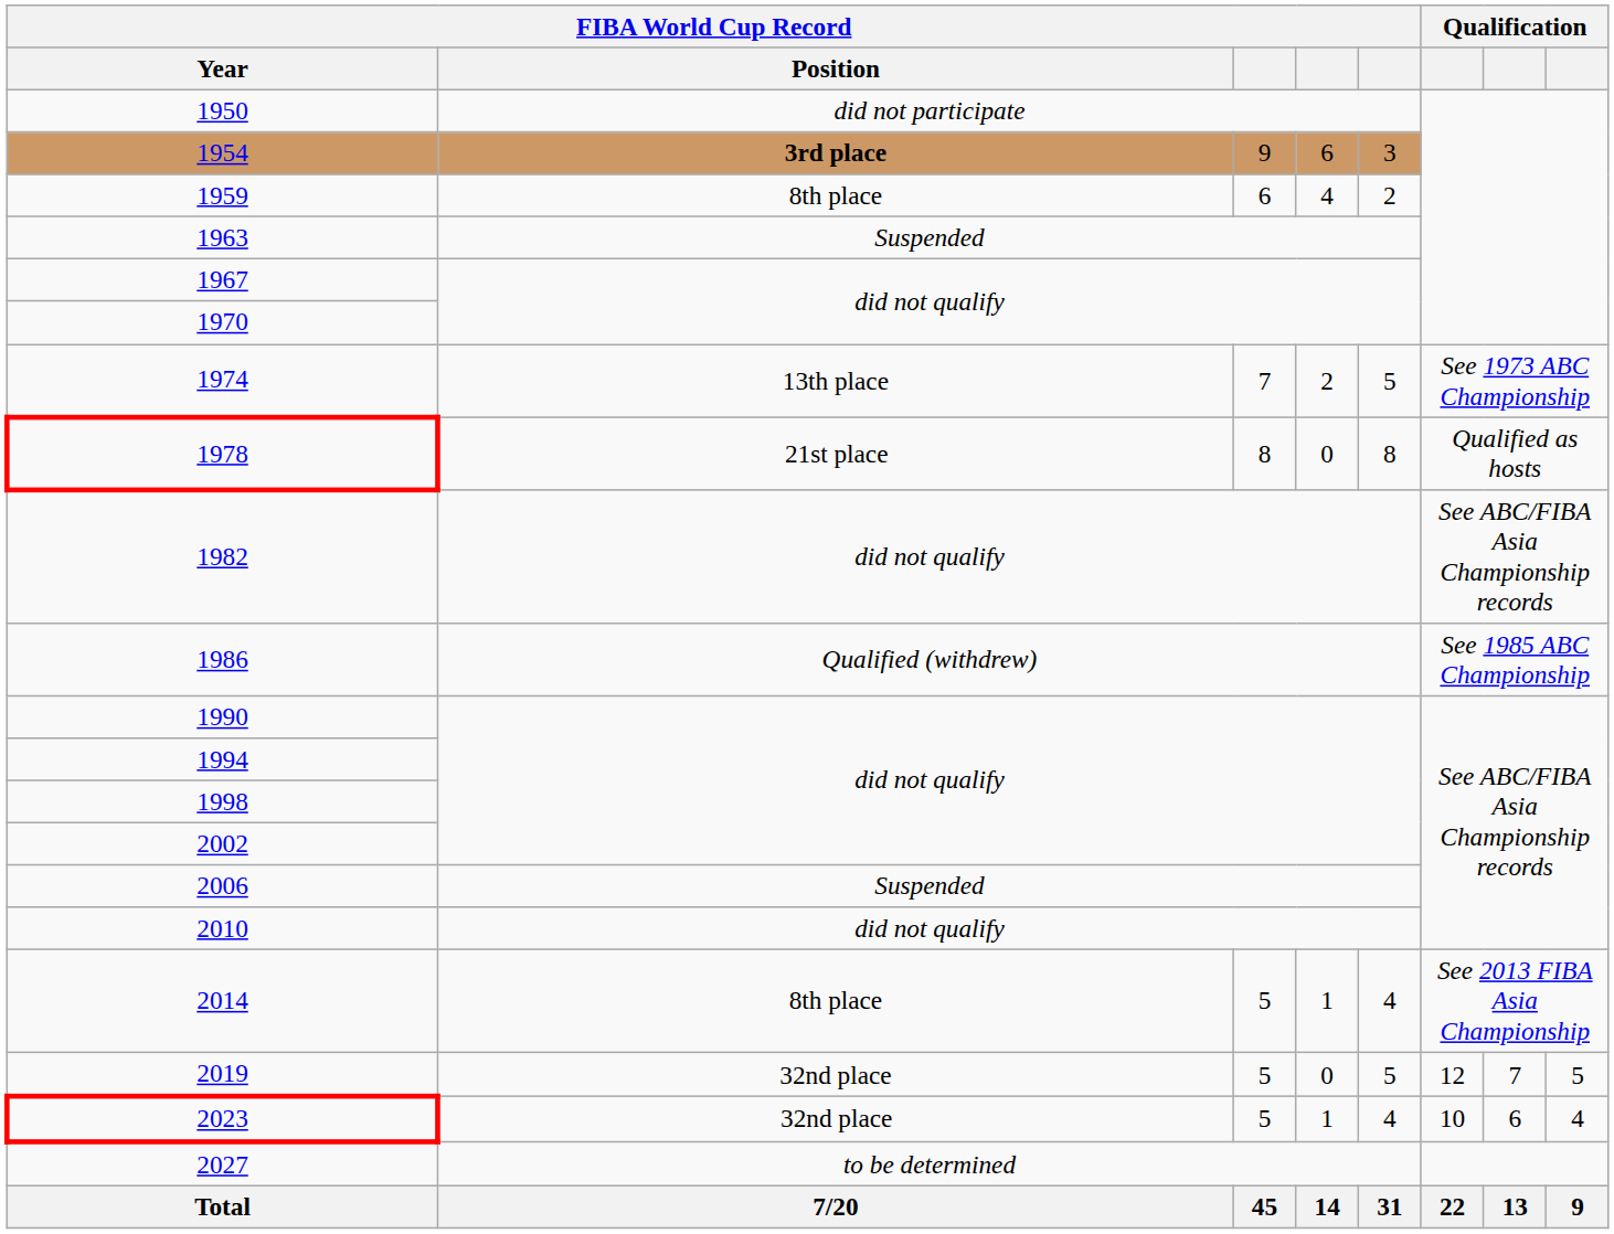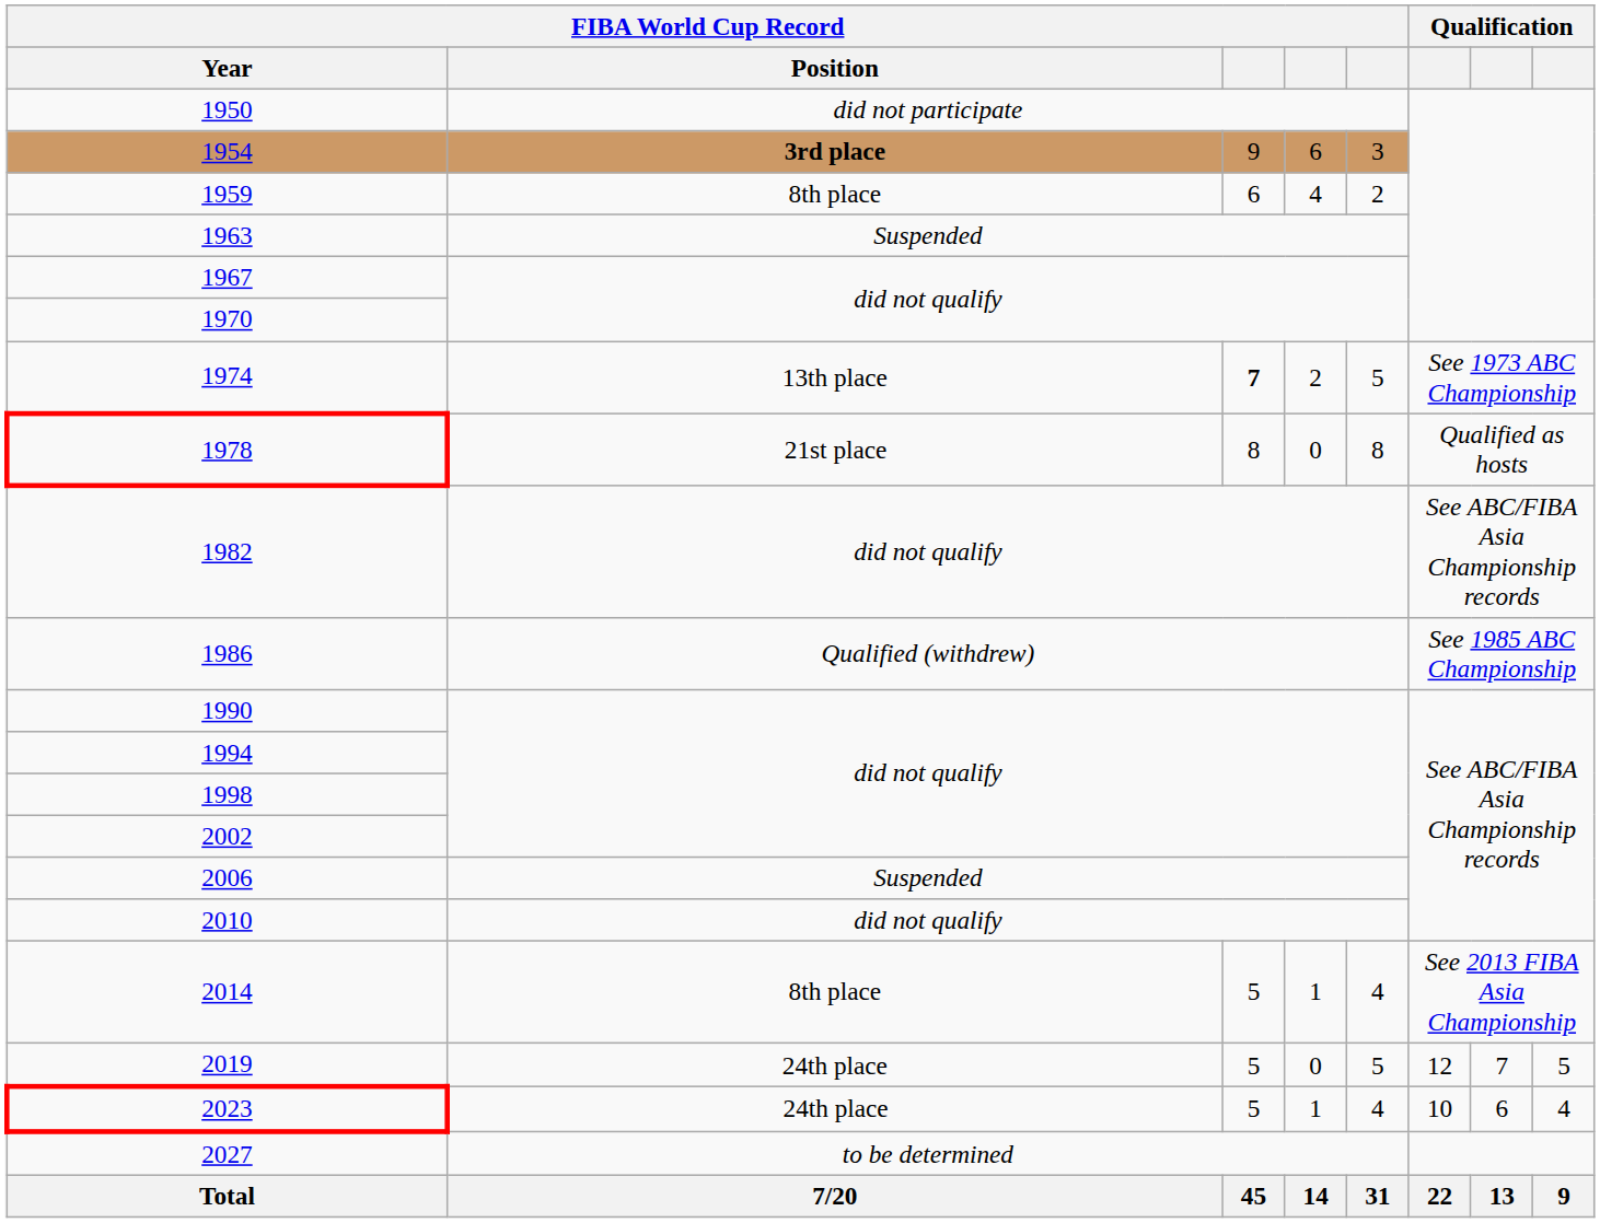 <table class="wikitable collapsible autocollapse"  style="text-align:center; font-size:95%; width:60%;">
 <tr>
 <th colspan=5><a href='#'>FIBA World Cup Record</a></th>
 <th colspan=4>Qualification</th>
 </tr>
 <tr>
 <th>Year</th>
 <th>Position</th>
 <th width=30></th>
 <th width=30></th>
 <th width=30></th>
 <th width=30></th>
 <th width=30></th>
 <th width=30></th>
 </tr>
 <tr>
 <td> <a href='#'>1950</a></td>
 <td colspan="4" style="text-align:center;"><em>did not participate</em></td>
 <td colspan="3" rowspan="6"></td>
 </tr>
 <tr style="background:#c96;">
 <td> <a href='#'>1954</a></td>
 <td><strong>3rd place</strong></td>
 <td>9</td>
 <td>6</td>
 <td>3</td>
 </tr>
 <tr>
 <td> <a href='#'>1959</a></td>
 <td>8th place</td>
 <td>6</td>
 <td>4</td>
 <td>2</td>
 </tr>
 <tr>
 <td> <a href='#'>1963</a></td>
 <td colspan=4><em>Suspended</em></td>
 </tr>
 <tr>
 <td> <a href='#'>1967</a></td>
 <td colspan=4 rowspan=2><em>did not qualify</em></td>
 </tr>
 <tr>
 <td> <a href='#'>1970</a></td>
 </tr>
 <tr>
 <td> <a href='#'>1974</a></td>
 <td>13th place</td>
-<td>7</td>
+<td><strong>7</strong></td>
 <td>2</td>
 <td>5</td>
 <td colspan="3"><em>See <a href='#'>1973 ABC Championship</a></em></td>
 </tr>
 <tr>
 <td style="border: 3px solid red"> <a href='#'>1978</a></td>
 <td>21st place</td>
 <td>8</td>
 <td>0</td>
 <td>8</td>
 <td colspan="3" style="text-align:center;"><em>Qualified as hosts</em></td>
 </tr>
 <tr>
 <td> <a href='#'>1982</a></td>
 <td colspan="4" style="text-align:center;"><em>did not qualify</em></td>
 <td colspan="3"><em>See ABC/FIBA Asia Championship records</em></td>
 </tr>
 <tr>
 <td> <a href='#'>1986</a></td>
 <td colspan="4" style="text-align:center;"><em>Qualified (withdrew)</em></td>
 <td colspan="3"><em>See <a href='#'>1985 ABC Championship</a></em></td>
 </tr>
 <tr>
 <td> <a href='#'>1990</a></td>
 <td colspan="4" rowspan="4" style="text-align:center;"><em>did not qualify</em></td>
 <td colspan="3" rowspan="6"><em>See ABC/FIBA Asia Championship records</em></td>
 </tr>
 <tr>
 <td> <a href='#'>1994</a></td>
 </tr>
 <tr>
 <td> <a href='#'>1998</a></td>
 </tr>
 <tr>
 <td> <a href='#'>2002</a></td>
 </tr>
 <tr>
 <td> <a href='#'>2006</a></td>
 <td colspan="4"><em>Suspended</em></td>
 </tr>
 <tr>
 <td> <a href='#'>2010</a></td>
 <td colspan="4" style="text-align:center;"><em>did not qualify</em></td>
 </tr>
 <tr>
 <td> <a href='#'>2014</a></td>
 <td>8th place</td>
 <td>5</td>
 <td>1</td>
 <td>4</td>
 <td colspan="3"><em>See <a href='#'>2013 FIBA Asia Championship</a></em></td>
 </tr>
 <tr>
 <td> <a href='#'>2019</a></td>
-<td>32nd place</td>
+<td>24th place</td>
 <td>5</td>
 <td>0</td>
 <td>5</td>
 <td>12</td>
 <td>7</td>
 <td>5</td>
 </tr>
 <tr>
 <td style="border: 3px solid red">   <a href='#'>2023</a></td>
-<td>32nd place</td>
+<td>24th place</td>
 <td>5</td>
 <td>1</td>
 <td>4</td>
 <td>10</td>
 <td>6</td>
 <td>4</td>
 </tr>
 <tr>
 <td> <a href='#'>2027</a></td>
 <td colspan="4" style="text-align:center;"><em>to be determined</em></td>
 </tr>
 <tr>
 <th>Total</th>
 <th>7/20</th>
 <th>45</th>
 <th>14</th>
 <th>31</th>
 <th>22</th>
 <th>13</th>
 <th>9</th>
 </tr>
 </table>
